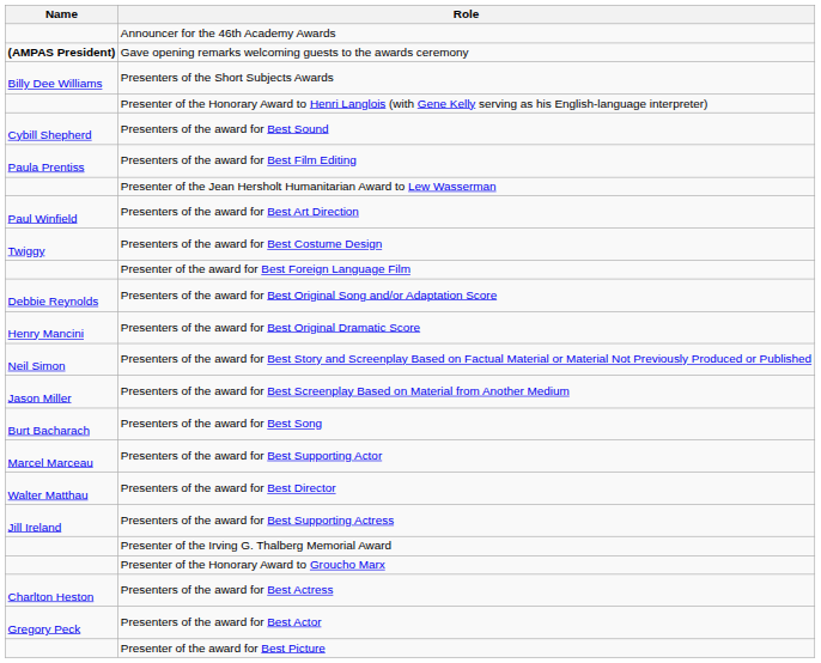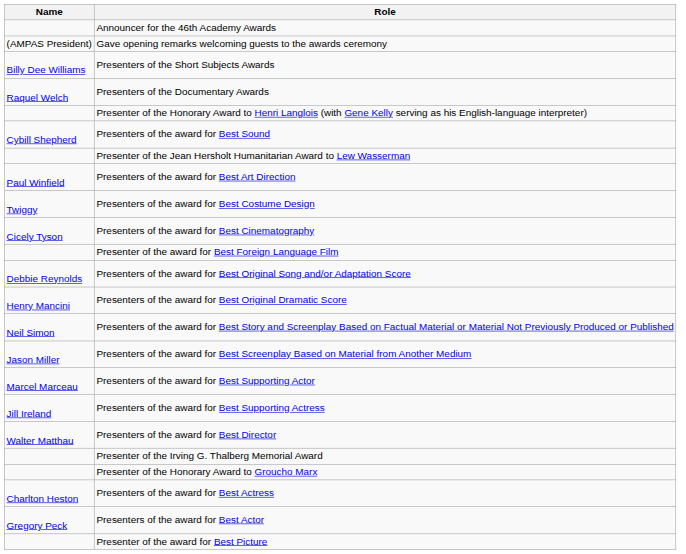 <table class="wikitable sortable">
 <tr>
 <th>Name</th>
 <th>Role</th>
 </tr>
 <tr>
 <td></td>
 <td>Announcer for the 46th Academy Awards</td>
 </tr>
 <tr>
-<td><strong> (AMPAS President)</strong></td>
+<td> (AMPAS President)</td>
 <td>Gave opening remarks welcoming guests to the awards ceremony</td>
 </tr>
 <tr>
 <td><br><a href='#'>Billy Dee Williams</a></td>
 <td>Presenters of the Short Subjects Awards</td>
+</tr>
+<tr>
+<td><br><a href='#'>Raquel Welch</a></td>
+<td>Presenters of the Documentary Awards</td>
 </tr>
 <tr>
 <td></td>
 <td>Presenter of the Honorary Award to <a href='#'>Henri Langlois</a> (with <a href='#'>Gene Kelly</a> serving as his English-language interpreter)</td>
 </tr>
 <tr>
 <td><br><a href='#'>Cybill Shepherd</a></td>
 <td>Presenters of the award for <a href='#'>Best Sound</a></td>
-</tr>
-<tr>
-<td><br><a href='#'>Paula Prentiss</a></td>
-<td>Presenters of the award for <a href='#'>Best Film Editing</a></td>
 </tr>
 <tr>
 <td></td>
 <td>Presenter of the Jean Hersholt Humanitarian Award to <a href='#'>Lew Wasserman</a></td>
 </tr>
 <tr>
 <td><br><a href='#'>Paul Winfield</a></td>
 <td>Presenters of the award for <a href='#'>Best Art Direction</a></td>
 </tr>
 <tr>
 <td><br><a href='#'>Twiggy</a></td>
 <td>Presenters of the award for <a href='#'>Best Costume Design</a></td>
+</tr>
+<tr>
+<td><br><a href='#'>Cicely Tyson</a></td>
+<td>Presenters of the award for <a href='#'>Best Cinematography</a></td>
 </tr>
 <tr>
 <td></td>
 <td>Presenter of the award for <a href='#'>Best Foreign Language Film</a></td>
 </tr>
 <tr>
 <td><br><a href='#'>Debbie Reynolds</a></td>
 <td>Presenters of the award for <a href='#'>Best Original Song and/or Adaptation Score</a></td>
 </tr>
 <tr>
 <td><br><a href='#'>Henry Mancini</a></td>
 <td>Presenters of the award for <a href='#'>Best Original Dramatic Score</a></td>
 </tr>
 <tr>
 <td><br><a href='#'>Neil Simon</a></td>
 <td>Presenters of the award for <a href='#'>Best Story and Screenplay Based on Factual Material or Material Not Previously Produced or Published</a></td>
 </tr>
 <tr>
 <td><br><a href='#'>Jason Miller</a></td>
 <td>Presenters of the award for <a href='#'>Best Screenplay Based on Material from Another Medium</a></td>
 </tr>
 <tr>
-<td><br><a href='#'>Burt Bacharach</a></td>
-<td>Presenters of the award for <a href='#'>Best Song</a></td>
-</tr>
-<tr>
 <td><br><a href='#'>Marcel Marceau</a></td>
 <td>Presenters of the award for <a href='#'>Best Supporting Actor</a></td>
 </tr>
 <tr>
+<td><br><a href='#'>Jill Ireland</a></td>
+<td>Presenters of the award for <a href='#'>Best Supporting Actress</a></td>
+</tr>
+<tr>
 <td><br><a href='#'>Walter Matthau</a></td>
 <td>Presenters of the award for <a href='#'>Best Director</a></td>
-</tr>
-<tr>
-<td><br><a href='#'>Jill Ireland</a></td>
-<td>Presenters of the award for <a href='#'>Best Supporting Actress</a></td>
 </tr>
 <tr>
 <td></td>
 <td>Presenter of the Irving G. Thalberg Memorial Award</td>
 </tr>
 <tr>
 <td></td>
 <td>Presenter of the Honorary Award to <a href='#'>Groucho Marx</a></td>
 </tr>
 <tr>
 <td><br><a href='#'>Charlton Heston</a></td>
 <td>Presenters of the award for <a href='#'>Best Actress</a></td>
 </tr>
 <tr>
 <td><br><a href='#'>Gregory Peck</a></td>
 <td>Presenters of the award for <a href='#'>Best Actor</a></td>
 </tr>
 <tr>
 <td></td>
 <td>Presenter of the award for <a href='#'>Best Picture</a></td>
 </tr>
 </table>
